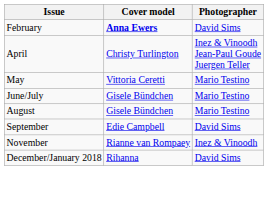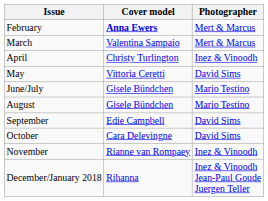 <table class="sortable wikitable">
 <tr>
 <th>Issue</th>
 <th>Cover model</th>
 <th>Photographer</th>
 </tr>
 <tr>
 <td>February</td>
 <td><strong><a href='#'>Anna Ewers</a></strong></td>
-<td><a href='#'>David Sims</a></td>
+<td><a href='#'>Mert & Marcus</a></td>
+</tr>
+<tr>
+<td>March</td>
+<td><a href='#'>Valentina Sampaio</a></td>
+<td><a href='#'>Mert & Marcus</a></td>
 </tr>
 <tr>
 <td>April</td>
 <td><a href='#'>Christy Turlington</a></td>
-<td><a href='#'>Inez & Vinoodh</a> <br> <a href='#'>Jean-Paul Goude</a> <br> <a href='#'>Juergen Teller</a></td>
+<td><a href='#'>Inez & Vinoodh</a></td>
 </tr>
 <tr>
 <td>May</td>
 <td><a href='#'>Vittoria Ceretti</a></td>
-<td><a href='#'>Mario Testino</a></td>
+<td><a href='#'>David Sims</a></td>
 </tr>
 <tr>
 <td>June/July</td>
 <td><a href='#'>Gisele Bündchen</a></td>
 <td><a href='#'>Mario Testino</a></td>
 </tr>
 <tr>
 <td>August</td>
 <td><a href='#'>Gisele Bündchen</a></td>
 <td><a href='#'>Mario Testino</a></td>
 </tr>
 <tr>
 <td>September</td>
 <td><a href='#'>Edie Campbell</a></td>
 <td><a href='#'>David Sims</a></td>
 </tr>
 <tr>
+<td>October</td>
+<td><a href='#'>Cara Delevingne</a></td>
+<td><a href='#'>David Sims</a></td>
+</tr>
+<tr>
 <td>November</td>
 <td><a href='#'>Rianne van Rompaey</a></td>
 <td><a href='#'>Inez & Vinoodh</a></td>
 </tr>
 <tr>
 <td>December/January 2018</td>
 <td><a href='#'>Rihanna</a></td>
-<td><a href='#'>David Sims</a></td>
+<td><a href='#'>Inez & Vinoodh</a> <br> <a href='#'>Jean-Paul Goude</a> <br> <a href='#'>Juergen Teller</a></td>
 </tr>
 </table>
